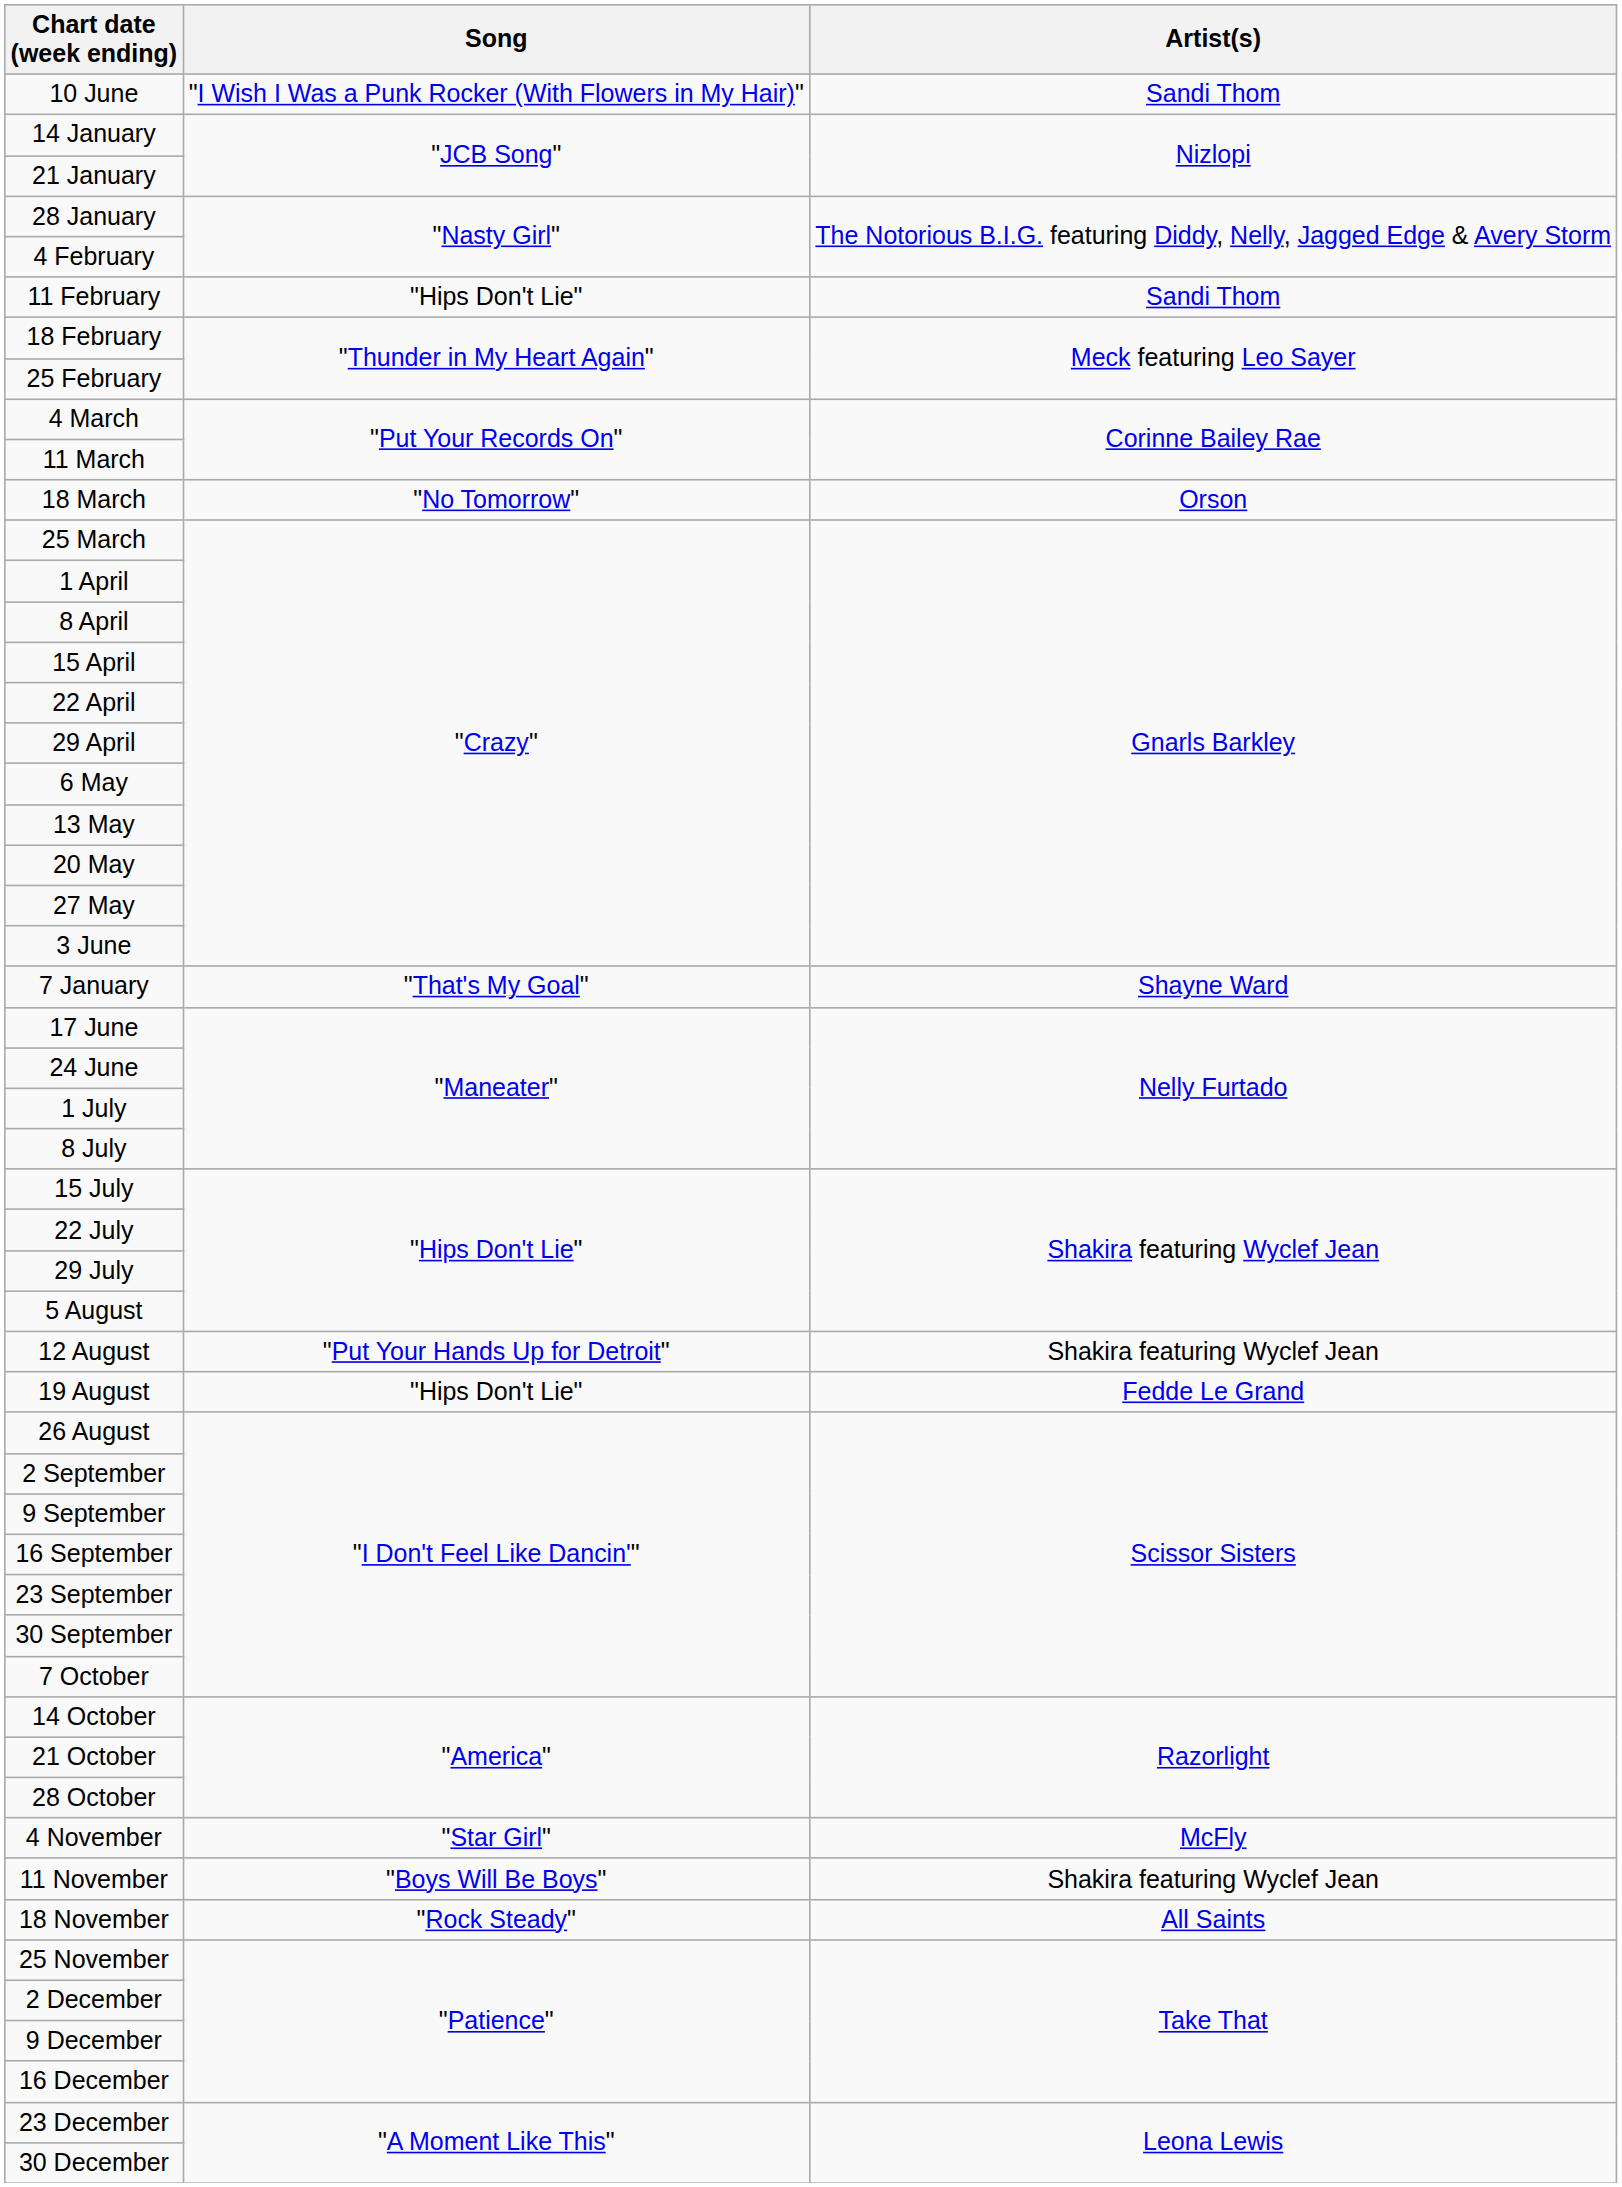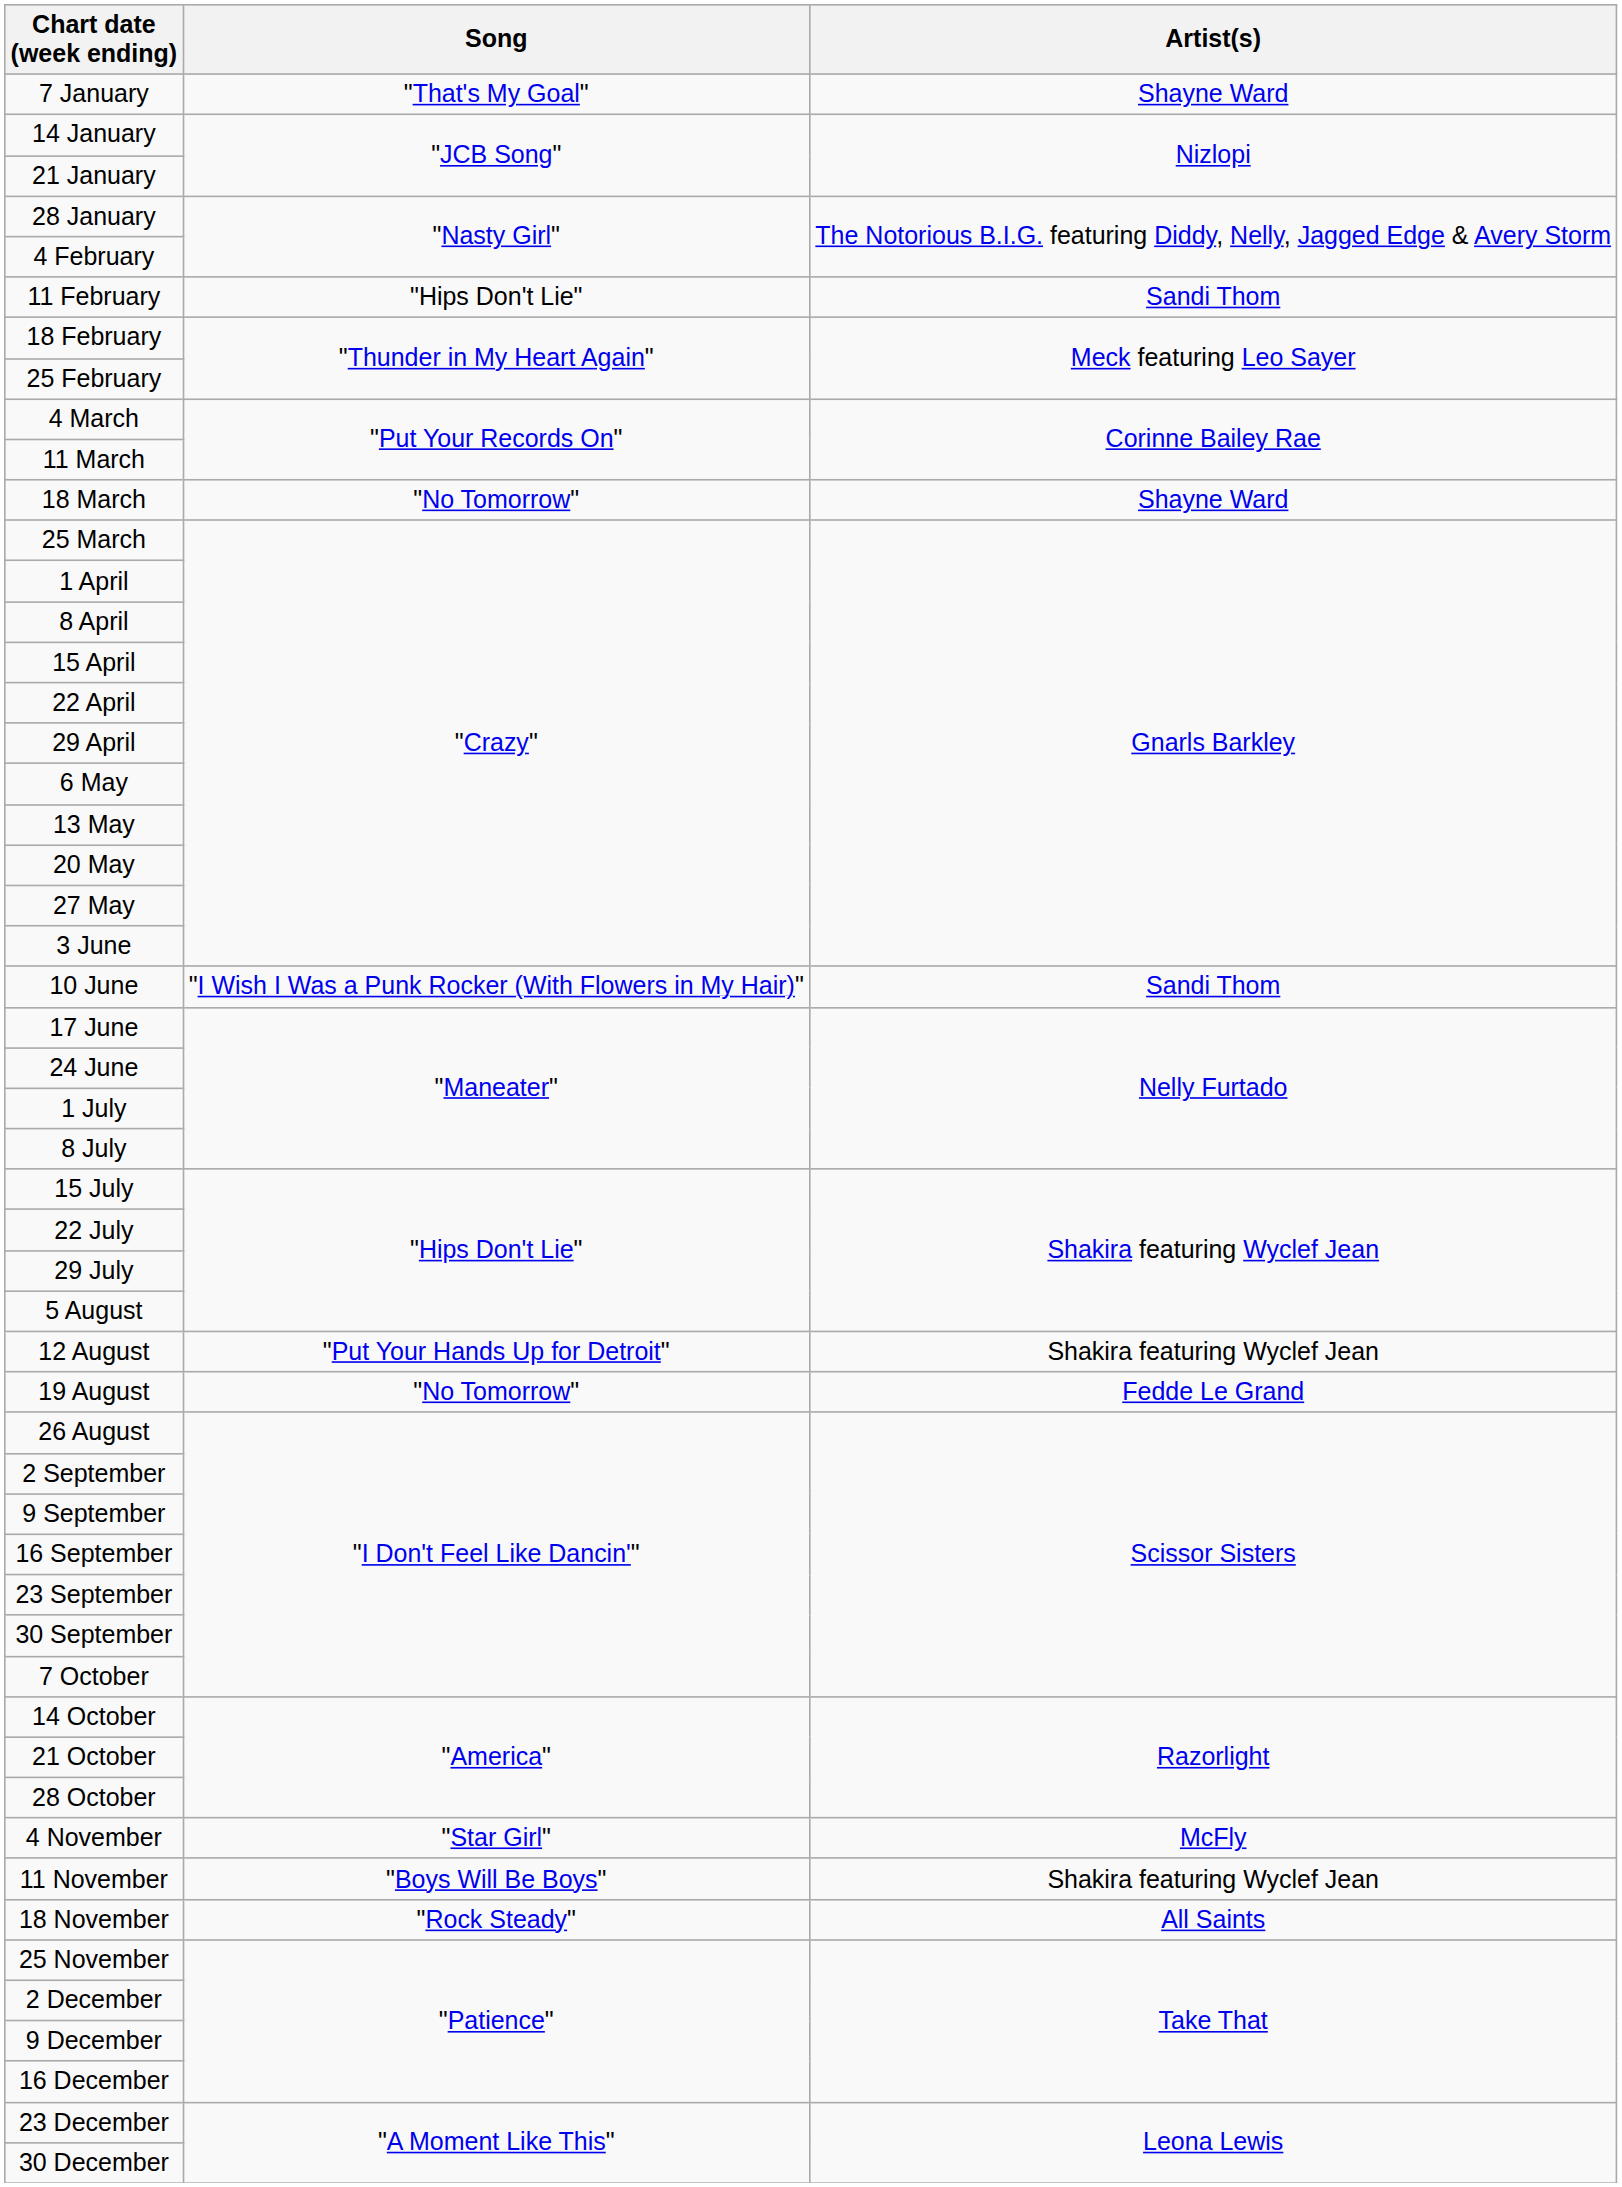 <table class="wikitable plainrowheaders" style="font-size:97%; text-align:center;">
 <tr>
 <th>Chart date<br>(week ending)</th>
 <th>Song</th>
 <th>Artist(s)</th>
 </tr>
 <tr>
-<td>10 June</td>
-<td>"<a href='#'>I Wish I Was a Punk Rocker (With Flowers in My Hair)</a>"</td>
-<td><a href='#'>Sandi Thom</a></td>
+<td>7 January</td>
+<td>"<a href='#'>That's My Goal</a>"</td>
+<td><a href='#'>Shayne Ward</a></td>
 </tr>
 <tr>
 <td>14 January</td>
 <td rowspan="2">"<a href='#'>JCB Song</a>"</td>
 <td rowspan="2"><a href='#'>Nizlopi</a></td>
 </tr>
 <tr>
 <td>21 January</td>
 </tr>
 <tr>
 <td>28 January</td>
 <td rowspan="2">"<a href='#'>Nasty Girl</a>"</td>
 <td rowspan="2"><a href='#'>The Notorious B.I.G.</a> featuring <a href='#'>Diddy</a>, <a href='#'>Nelly</a>, <a href='#'>Jagged Edge</a> & <a href='#'>Avery Storm</a></td>
 </tr>
 <tr>
 <td>4 February</td>
 </tr>
 <tr>
 <td>11 February</td>
 <td>"Hips Don't Lie"</td>
 <td><a href='#'>Sandi Thom</a></td>
 </tr>
 <tr>
 <td>18 February</td>
 <td rowspan="2">"<a href='#'>Thunder in My Heart Again</a>"</td>
 <td rowspan="2"><a href='#'>Meck</a> featuring <a href='#'>Leo Sayer</a></td>
 </tr>
 <tr>
 <td>25 February</td>
 </tr>
 <tr>
 <td>4 March</td>
 <td rowspan="2">"<a href='#'>Put Your Records On</a>"</td>
 <td rowspan="2"><a href='#'>Corinne Bailey Rae</a></td>
 </tr>
 <tr>
 <td>11 March</td>
 </tr>
 <tr>
 <td>18 March</td>
 <td>"<a href='#'>No Tomorrow</a>"</td>
-<td><a href='#'>Orson</a></td>
+<td><a href='#'>Shayne Ward</a></td>
 </tr>
 <tr>
 <td>25 March</td>
 <td rowspan="11">"<a href='#'>Crazy</a>"</td>
 <td rowspan="11"><a href='#'>Gnarls Barkley</a></td>
 </tr>
 <tr>
 <td>1 April</td>
 </tr>
 <tr>
 <td>8 April</td>
 </tr>
 <tr>
 <td>15 April</td>
 </tr>
 <tr>
 <td>22 April</td>
 </tr>
 <tr>
 <td>29 April</td>
 </tr>
 <tr>
 <td>6 May</td>
 </tr>
 <tr>
 <td>13 May</td>
 </tr>
 <tr>
 <td>20 May</td>
 </tr>
 <tr>
 <td>27 May</td>
 </tr>
 <tr>
 <td>3 June</td>
 </tr>
 <tr>
-<td>7 January</td>
-<td>"<a href='#'>That's My Goal</a>"</td>
-<td><a href='#'>Shayne Ward</a></td>
+<td>10 June</td>
+<td>"<a href='#'>I Wish I Was a Punk Rocker (With Flowers in My Hair)</a>"</td>
+<td><a href='#'>Sandi Thom</a></td>
 </tr>
 <tr>
 <td>17 June</td>
 <td rowspan="4">"<a href='#'>Maneater</a>"</td>
 <td rowspan="4"><a href='#'>Nelly Furtado</a></td>
 </tr>
 <tr>
 <td>24 June</td>
 </tr>
 <tr>
 <td>1 July</td>
 </tr>
 <tr>
 <td>8 July</td>
 </tr>
 <tr>
 <td>15 July</td>
 <td rowspan="4">"<a href='#'>Hips Don't Lie</a>"</td>
 <td rowspan="4"><a href='#'>Shakira</a> featuring <a href='#'>Wyclef Jean</a></td>
 </tr>
 <tr>
 <td>22 July</td>
 </tr>
 <tr>
 <td>29 July</td>
 </tr>
 <tr>
 <td>5 August</td>
 </tr>
 <tr>
 <td>12 August</td>
 <td>"<a href='#'>Put Your Hands Up for Detroit</a>"</td>
 <td>Shakira featuring Wyclef Jean</td>
 </tr>
 <tr>
 <td>19 August</td>
-<td>"Hips Don't Lie"</td>
+<td>"<a href='#'>No Tomorrow</a>"</td>
 <td><a href='#'>Fedde Le Grand</a></td>
 </tr>
 <tr>
 <td>26 August</td>
 <td rowspan="7">"<a href='#'>I Don't Feel Like Dancin'</a>"</td>
 <td rowspan="7"><a href='#'>Scissor Sisters</a></td>
 </tr>
 <tr>
 <td>2 September</td>
 </tr>
 <tr>
 <td>9 September</td>
 </tr>
 <tr>
 <td>16 September</td>
 </tr>
 <tr>
 <td>23 September</td>
 </tr>
 <tr>
 <td>30 September</td>
 </tr>
 <tr>
 <td>7 October</td>
 </tr>
 <tr>
 <td>14 October</td>
 <td rowspan="3">"<a href='#'>America</a>"</td>
 <td rowspan="3"><a href='#'>Razorlight</a></td>
 </tr>
 <tr>
 <td>21 October</td>
 </tr>
 <tr>
 <td>28 October</td>
 </tr>
 <tr>
 <td>4 November</td>
 <td>"<a href='#'>Star Girl</a>"</td>
 <td><a href='#'>McFly</a></td>
 </tr>
 <tr>
 <td>11 November</td>
 <td>"<a href='#'>Boys Will Be Boys</a>"</td>
 <td>Shakira featuring Wyclef Jean</td>
 </tr>
 <tr>
 <td>18 November</td>
 <td>"<a href='#'>Rock Steady</a>"</td>
 <td><a href='#'>All Saints</a></td>
 </tr>
 <tr>
 <td>25 November</td>
 <td rowspan="4">"<a href='#'>Patience</a>"</td>
 <td rowspan="4"><a href='#'>Take That</a></td>
 </tr>
 <tr>
 <td>2 December</td>
 </tr>
 <tr>
 <td>9 December</td>
 </tr>
 <tr>
 <td>16 December</td>
 </tr>
 <tr>
 <td>23 December</td>
 <td rowspan="2">"<a href='#'>A Moment Like This</a>"</td>
 <td rowspan="2"><a href='#'>Leona Lewis</a></td>
 </tr>
 <tr>
 <td>30 December</td>
 </tr>
 </table>
